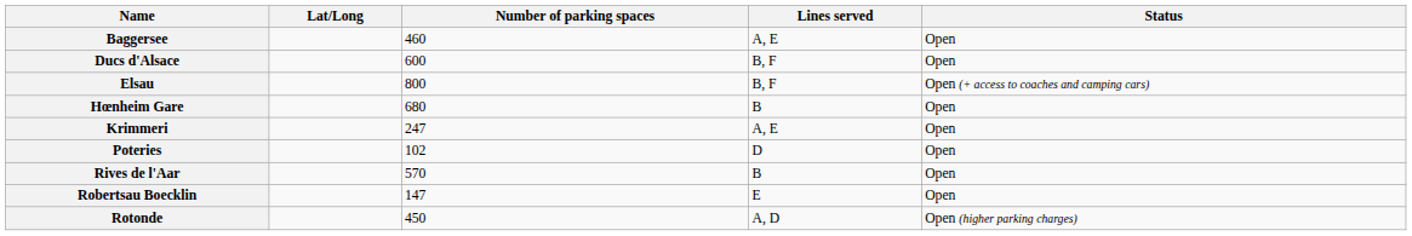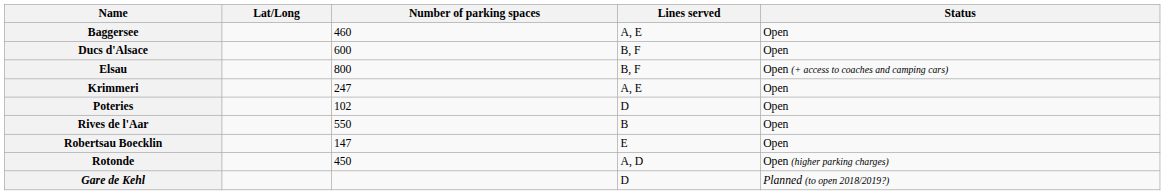 <table class="wikitable" width="100%">
 <tr>
 <th scope=col>Name</th>
 <th scope=col>Lat/Long</th>
 <th scope=col>Number of parking spaces</th>
 <th scope=col>Lines served</th>
 <th scope=col>Status</th>
 </tr>
 <tr>
 <th scope=row>Baggersee</th>
 <td style="font-size:xx-small"></td>
 <td>460</td>
 <td>A, E</td>
 <td>Open</td>
 </tr>
 <tr>
 <th scope=row>Ducs d'Alsace</th>
 <td style="font-size:xx-small"></td>
 <td>600</td>
 <td>B, F</td>
 <td>Open</td>
 </tr>
 <tr>
 <th scope=row>Elsau</th>
 <td style="font-size:xx-small"></td>
 <td>800</td>
 <td>B, F</td>
 <td>Open <small><em>(+ access to coaches and camping cars)</em></small></td>
 </tr>
 <tr>
-<th scope=row>Hœnheim Gare</th>
-<td style="font-size:xx-small"></td>
-<td>680</td>
-<td>B</td>
-<td>Open</td>
-</tr>
-<tr>
 <th scope=row>Krimmeri</th>
 <td style="font-size:xx-small"></td>
 <td>247</td>
 <td>A, E</td>
 <td>Open</td>
 </tr>
 <tr>
 <th scope=row>Poteries</th>
 <td style="font-size:xx-small"></td>
 <td>102</td>
 <td>D</td>
 <td>Open</td>
 </tr>
 <tr>
 <th scope=row>Rives de l'Aar</th>
 <td style="font-size:xx-small"></td>
-<td>570</td>
+<td>550</td>
 <td>B</td>
 <td>Open</td>
 </tr>
 <tr>
 <th scope=row>Robertsau Boecklin</th>
 <td style="font-size:xx-small"></td>
 <td>147</td>
 <td>E</td>
 <td>Open</td>
 </tr>
 <tr>
 <th scope=row>Rotonde</th>
 <td style="font-size:xx-small"></td>
 <td>450</td>
 <td>A, D</td>
 <td>Open <small><em>(higher parking charges)</em></small></td>
 </tr>
+<tr>
+<th scope=row><em>Gare de Kehl</em></th>
+<td></td>
+<td></td>
+<td>D</td>
+<td><em>Planned <small>(to open 2018/2019?)</small></em></td>
+</tr>
 </table>
